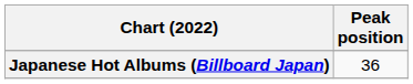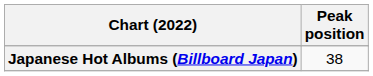 <table class="wikitable sortable plainrowheaders" style="text-align:center">
 <tr>
 <th scope="col">Chart (2022)</th>
 <th scope="col">Peak<br>position</th>
 </tr>
 <tr>
 </tr>
 <tr>
 </tr>
 <tr>
 </tr>
 <tr>
 </tr>
 <tr>
 </tr>
 <tr>
 </tr>
 <tr>
 </tr>
 <tr>
 <th scope="row">Japanese Hot Albums (<em><a href='#'>Billboard Japan</a></em>)</th>
-<td>36</td>
+<td>38</td>
 </tr>
 <tr>
 </tr>
 <tr>
 </tr>
 <tr>
 </tr>
 <tr>
 </tr>
 <tr>
 </tr>
 <tr>
 </tr>
 <tr>
 </tr>
 </table>
